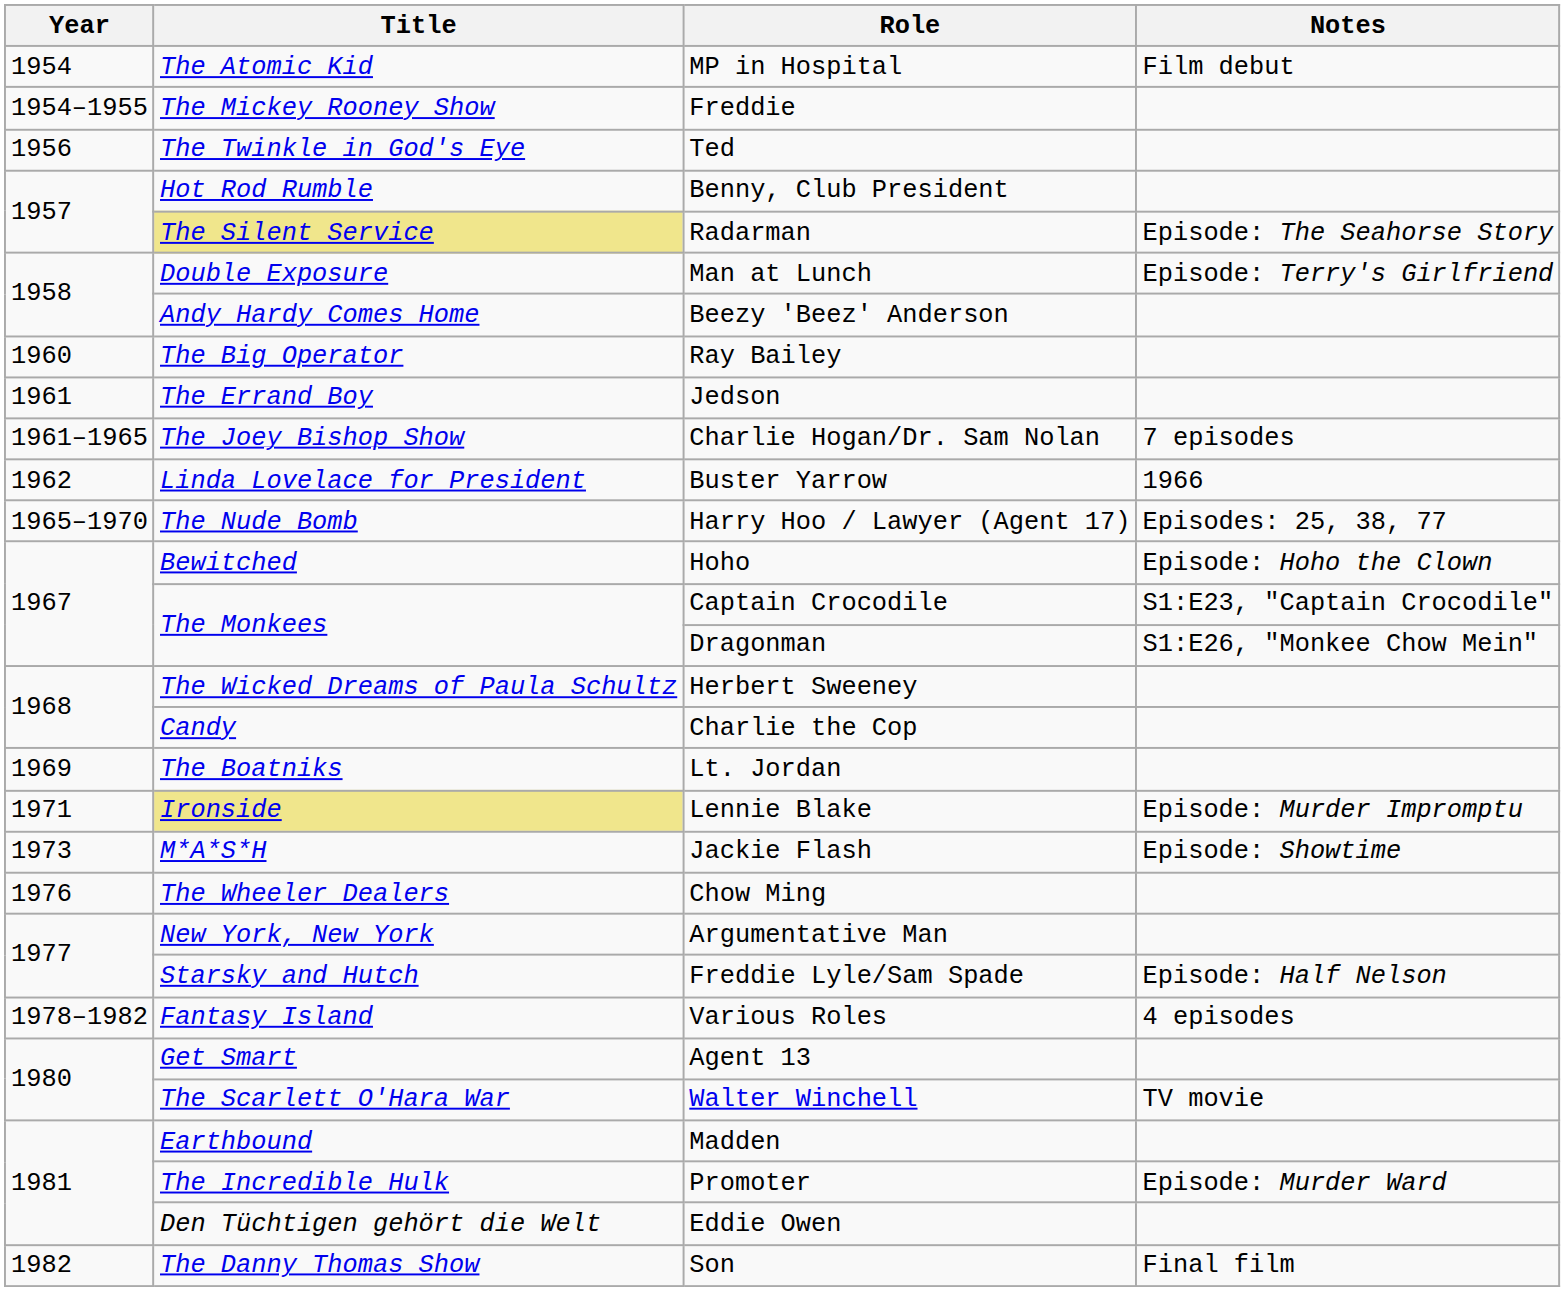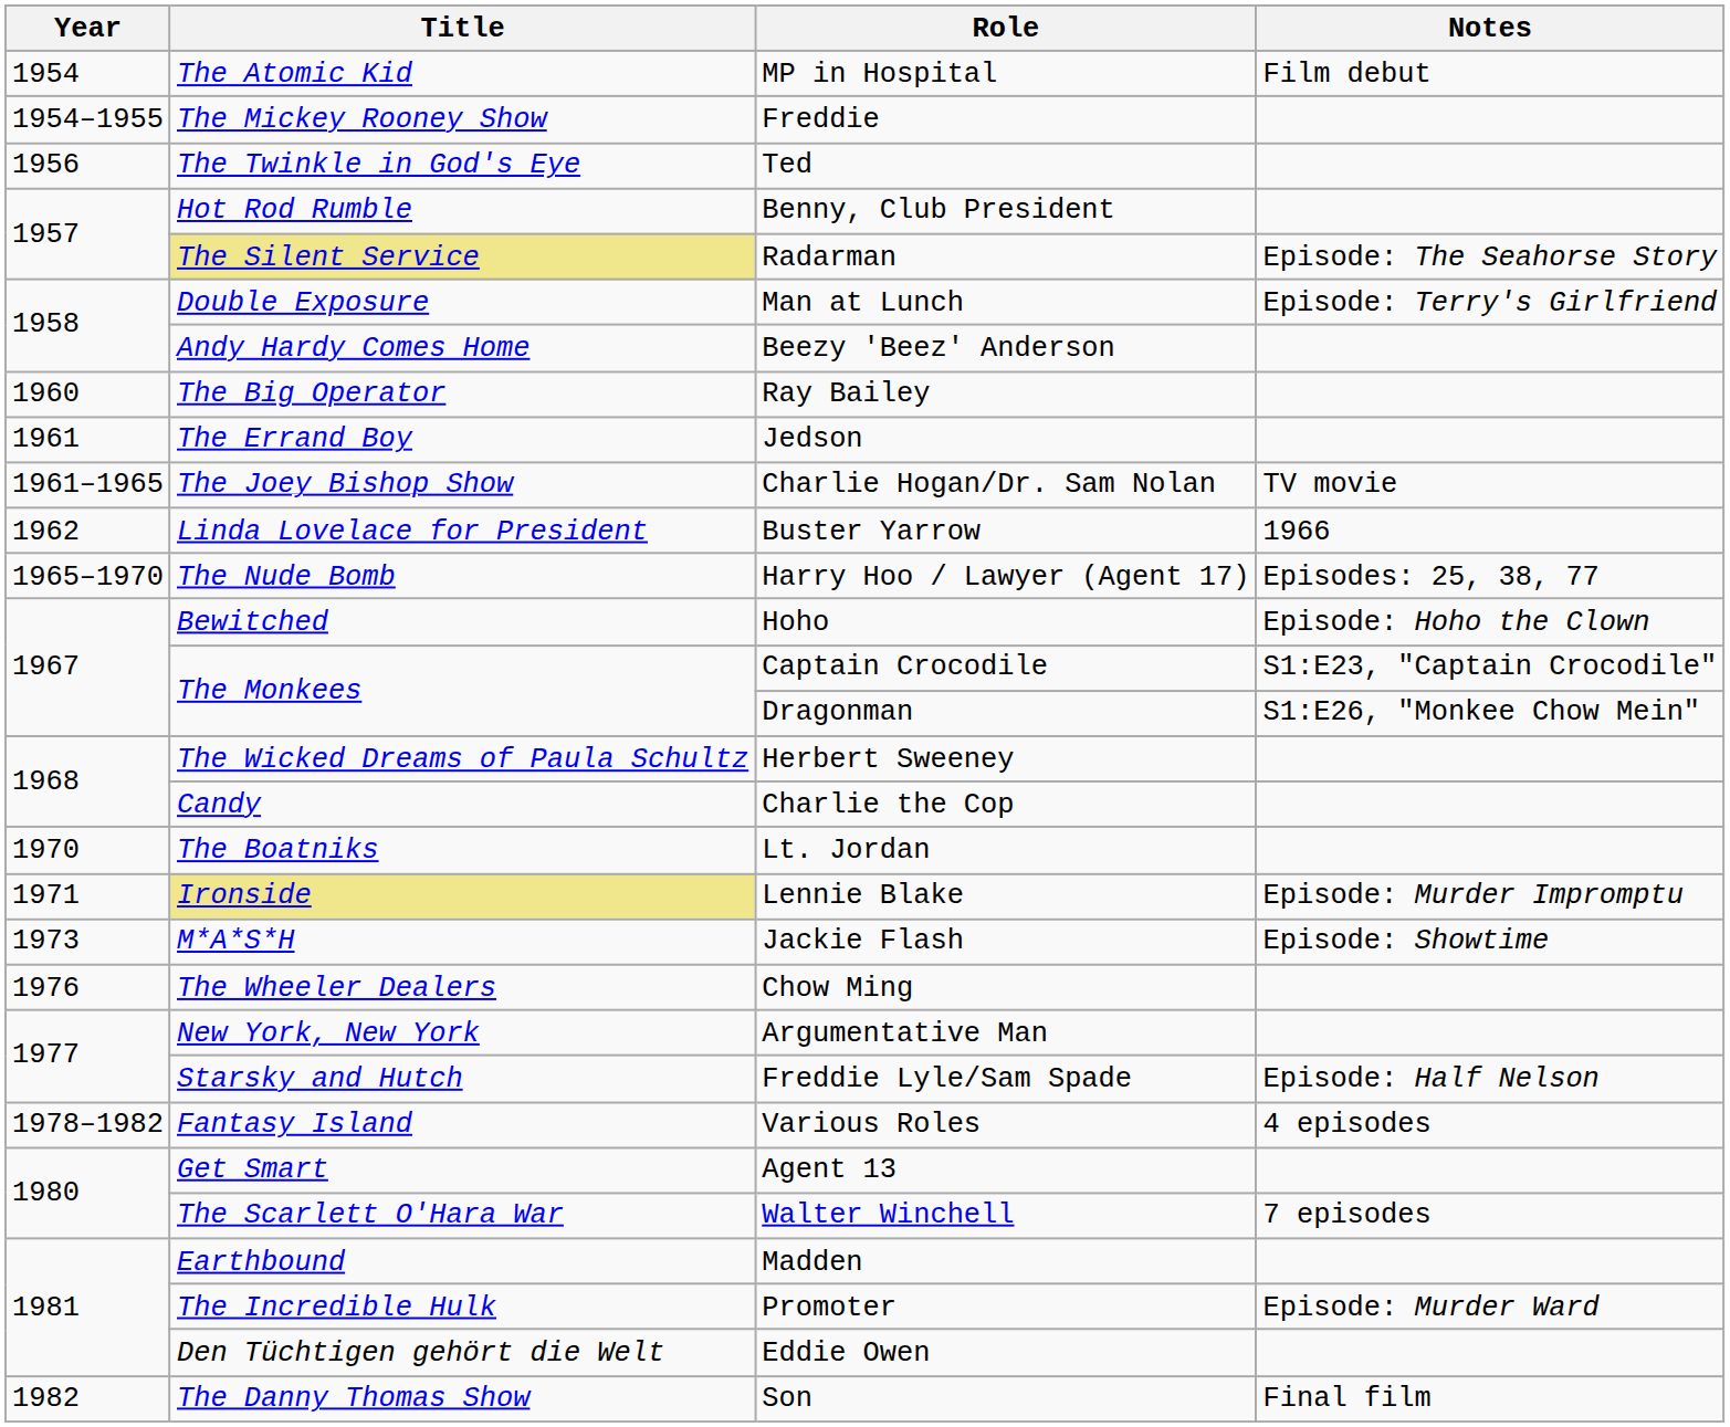 <table class="wikitable">
 <tr>
 <th>Year</th>
 <th>Title</th>
 <th>Role</th>
 <th>Notes</th>
 </tr>
 <tr>
 <td>1954</td>
 <td><em><a href='#'>The Atomic Kid</a></em></td>
 <td>MP in Hospital</td>
 <td>Film debut</td>
 </tr>
 <tr>
 <td>1954–1955</td>
 <td><em><a href='#'>The Mickey Rooney Show</a></em></td>
 <td>Freddie</td>
 <td></td>
 </tr>
 <tr>
 <td>1956</td>
 <td><em><a href='#'>The Twinkle in God's Eye</a></em></td>
 <td>Ted</td>
 <td></td>
 </tr>
 <tr>
 <td rowspan=2>1957</td>
 <td><em><a href='#'>Hot Rod Rumble</a></em></td>
 <td>Benny, Club President</td>
 <td></td>
 </tr>
 <tr>
 <td style="background: khaki;"><em><a href='#'>The Silent Service</a></em></td>
 <td>Radarman</td>
 <td>Episode: <em>The Seahorse Story</em></td>
 </tr>
 <tr>
 <td rowspan=2>1958</td>
 <td><em><a href='#'>Double Exposure</a></em></td>
 <td>Man at Lunch</td>
 <td>Episode: <em>Terry's Girlfriend</em></td>
 </tr>
 <tr>
 <td><em><a href='#'>Andy Hardy Comes Home</a></em></td>
 <td>Beezy 'Beez' Anderson</td>
 <td></td>
 </tr>
 <tr>
 <td>1960</td>
 <td><em><a href='#'>The Big Operator</a></em></td>
 <td>Ray Bailey</td>
 <td></td>
 </tr>
 <tr>
 <td>1961</td>
 <td><em><a href='#'>The Errand Boy</a></em></td>
 <td>Jedson</td>
 <td></td>
 </tr>
 <tr>
 <td>1961–1965</td>
 <td><em><a href='#'>The Joey Bishop Show</a></em></td>
 <td>Charlie Hogan/Dr. Sam Nolan</td>
-<td>7 episodes</td>
+<td>TV movie</td>
 </tr>
 <tr>
 <td>1962</td>
 <td><em><a href='#'>Linda Lovelace for President</a></em></td>
 <td>Buster Yarrow</td>
 <td>1966</td>
 </tr>
 <tr>
 <td>1965–1970</td>
 <td><em><a href='#'>The Nude Bomb</a></em></td>
 <td>Harry Hoo / Lawyer (Agent 17)</td>
 <td>Episodes: 25, 38, 77</td>
 </tr>
 <tr>
 <td rowspan=3>1967</td>
 <td><em><a href='#'>Bewitched</a></em></td>
 <td>Hoho</td>
 <td>Episode: <em>Hoho the Clown</em></td>
 </tr>
 <tr>
 <td rowspan=2><em><a href='#'>The Monkees</a></em></td>
 <td>Captain Crocodile</td>
 <td>S1:E23, "Captain Crocodile"</td>
 </tr>
 <tr>
 <td>Dragonman</td>
 <td>S1:E26, "Monkee Chow Mein"</td>
 </tr>
 <tr>
 <td rowspan=2>1968</td>
 <td><em><a href='#'>The Wicked Dreams of Paula Schultz</a></em></td>
 <td>Herbert Sweeney</td>
 <td></td>
 </tr>
 <tr>
 <td><em><a href='#'>Candy</a></em></td>
 <td>Charlie the Cop</td>
 <td></td>
 </tr>
 <tr>
-<td>1969</td>
+<td>1970</td>
 <td><em><a href='#'>The Boatniks</a></em></td>
 <td>Lt. Jordan</td>
 </tr>
 <tr>
 <td>1971</td>
 <td style="background: khaki;"><em><a href='#'>Ironside</a></em></td>
 <td>Lennie Blake</td>
 <td>Episode: <em>Murder Impromptu</em></td>
 </tr>
 <tr>
 <td>1973</td>
 <td><em><a href='#'>M*A*S*H</a></em></td>
 <td>Jackie Flash</td>
 <td>Episode: <em>Showtime</em></td>
 </tr>
 <tr>
 <td>1976</td>
 <td><em><a href='#'>The Wheeler Dealers</a></em></td>
 <td>Chow Ming</td>
 <td></td>
 </tr>
 <tr>
 <td rowspan=2>1977</td>
 <td><em><a href='#'>New York, New York</a></em></td>
 <td>Argumentative Man</td>
 <td></td>
 </tr>
 <tr>
 <td><em><a href='#'>Starsky and Hutch</a></em></td>
 <td>Freddie Lyle/Sam Spade</td>
 <td>Episode: <em>Half Nelson</em></td>
 </tr>
 <tr>
 <td>1978–1982</td>
 <td><em><a href='#'>Fantasy Island</a></em></td>
 <td>Various Roles</td>
 <td>4 episodes</td>
 </tr>
 <tr>
 <td rowspan=2>1980</td>
 <td><em><a href='#'>Get Smart</a></em></td>
 <td>Agent 13</td>
 <td></td>
 </tr>
 <tr>
 <td><em><a href='#'>The Scarlett O'Hara War</a></em></td>
 <td><a href='#'>Walter Winchell</a></td>
-<td>TV movie</td>
+<td>7 episodes</td>
 </tr>
 <tr>
 <td rowspan=3>1981</td>
 <td><em><a href='#'>Earthbound</a></em></td>
 <td>Madden</td>
 <td></td>
 </tr>
 <tr>
 <td><em><a href='#'>The Incredible Hulk</a></em></td>
 <td>Promoter</td>
 <td>Episode: <em>Murder Ward</em></td>
 </tr>
 <tr>
 <td><em>Den Tüchtigen gehört die Welt</em></td>
 <td>Eddie Owen</td>
 <td></td>
 </tr>
 <tr>
 <td>1982</td>
 <td><em><a href='#'>The Danny Thomas Show</a></em></td>
 <td>Son</td>
 <td>Final film</td>
 </tr>
 </table>
